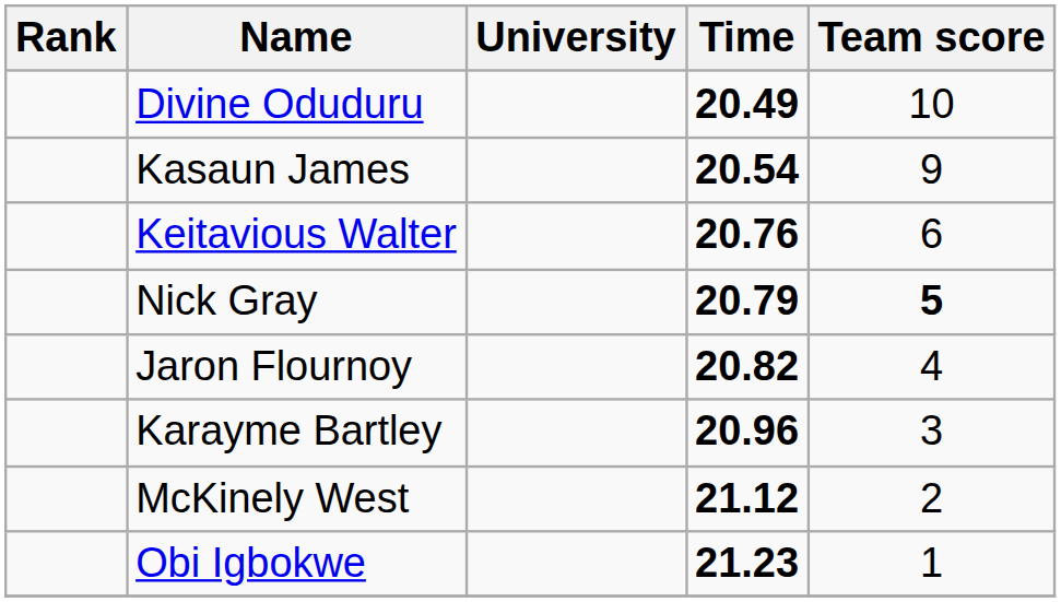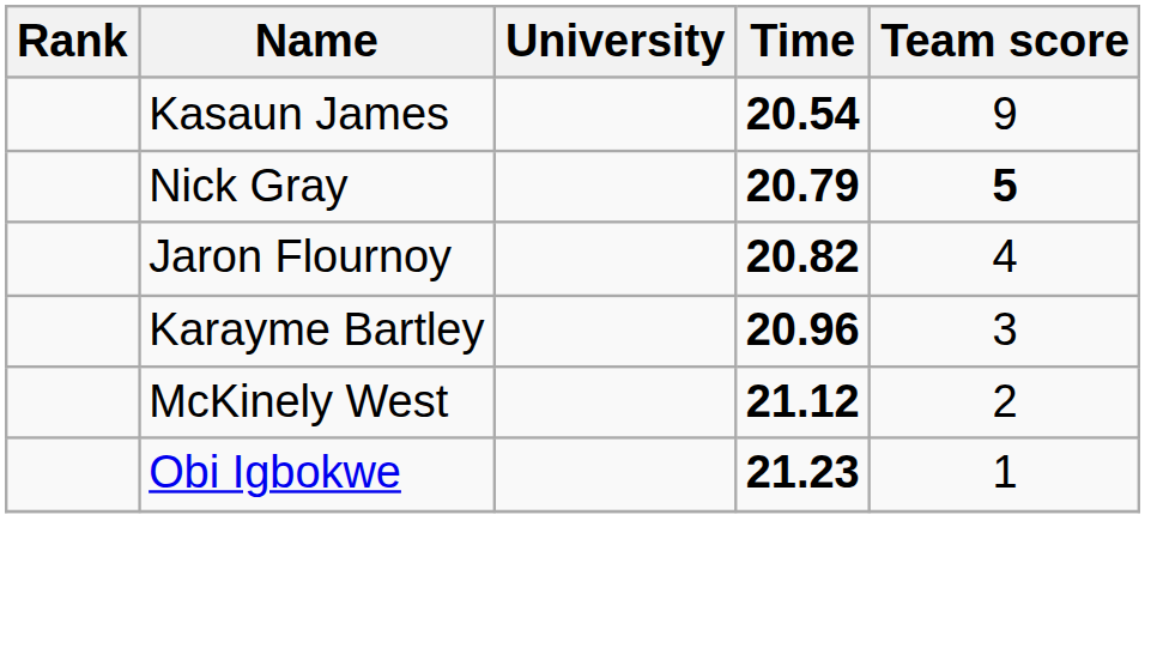 <table class="wikitable sortable" style="text-align:center">
 <tr>
 <th>Rank</th>
 <th>Name</th>
 <th>University</th>
 <th>Time</th>
 <th>Team score</th>
 </tr>
 <tr>
 <td></td>
-<td align=left><a href='#'>Divine Oduduru</a> </td>
-<td></td>
-<td><strong>20.49</strong></td>
-<td>10</td>
-</tr>
-<tr>
-<td></td>
 <td align=left>Kasaun James</td>
 <td></td>
 <td><strong>20.54</strong></td>
 <td>9</td>
-</tr>
-<tr>
-<td></td>
-<td align=left><a href='#'>Keitavious Walter</a></td>
-<td></td>
-<td><strong>20.76</strong></td>
-<td>6</td>
 </tr>
 <tr>
 <td></td>
 <td align=left>Nick Gray</td>
 <td></td>
 <td><strong>20.79</strong></td>
 <td><strong>5</strong></td>
 </tr>
 <tr>
 <td></td>
 <td align=left>Jaron Flournoy</td>
 <td></td>
 <td><strong>20.82</strong></td>
 <td>4</td>
 </tr>
 <tr>
 <td></td>
 <td align=left>Karayme Bartley </td>
 <td></td>
 <td><strong>20.96</strong></td>
 <td>3</td>
 </tr>
 <tr>
 <td></td>
 <td align=left>McKinely West</td>
 <td></td>
 <td><strong>21.12</strong></td>
 <td>2</td>
 </tr>
 <tr>
 <td></td>
 <td align=left><a href='#'>Obi Igbokwe</a></td>
 <td></td>
 <td><strong>21.23</strong></td>
 <td>1</td>
 </tr>
 <tr>
 </tr>
 </table>
